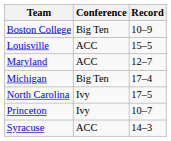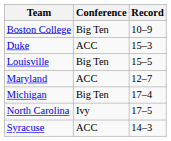 <table class="wikitable">
 <tr>
 <th>Team</th>
 <th>Conference</th>
 <th>Record</th>
 </tr>
 <tr>
 <td><a href='#'>Boston College</a></td>
 <td>Big Ten</td>
 <td>10–9</td>
 </tr>
 <tr>
+<td><a href='#'>Duke</a></td>
+<td>ACC</td>
+<td>15–3</td>
+</tr>
+<tr>
 <td><a href='#'>Louisville</a></td>
-<td>ACC</td>
+<td>Big Ten</td>
 <td>15–5</td>
 </tr>
 <tr>
 <td><a href='#'>Maryland</a></td>
 <td>ACC</td>
 <td>12–7</td>
 </tr>
 <tr>
 <td><a href='#'>Michigan</a></td>
 <td>Big Ten</td>
 <td>17–4</td>
 </tr>
 <tr>
 <td><a href='#'>North Carolina</a></td>
 <td>Ivy</td>
 <td>17–5</td>
 </tr>
 <tr>
-<td><a href='#'>Princeton</a></td>
-<td>Ivy</td>
-<td>10–7</td>
-</tr>
-<tr>
 <td><a href='#'>Syracuse</a></td>
 <td>ACC</td>
 <td>14–3</td>
 </tr>
 </table>
